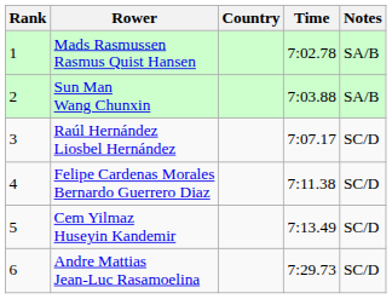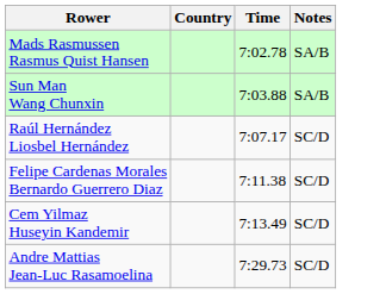 <table class="wikitable">
 <tr>
-<th>Rank</th>
 <th>Rower</th>
 <th>Country</th>
 <th>Time</th>
 <th>Notes</th>
 </tr>
 <tr bgcolor=ccffcc>
-<td>1</td>
 <td><a href='#'>Mads Rasmussen</a><br><a href='#'>Rasmus Quist Hansen</a></td>
 <td></td>
 <td>7:02.78</td>
 <td>SA/B</td>
 </tr>
 <tr bgcolor=ccffcc>
-<td>2</td>
 <td><a href='#'>Sun Man</a><br><a href='#'>Wang Chunxin</a></td>
 <td></td>
 <td>7:03.88</td>
 <td>SA/B</td>
 </tr>
 <tr>
-<td>3</td>
 <td><a href='#'>Raúl Hernández</a><br><a href='#'>Liosbel Hernández</a></td>
 <td></td>
 <td>7:07.17</td>
 <td>SC/D</td>
 </tr>
 <tr>
-<td>4</td>
 <td><a href='#'>Felipe Cardenas Morales</a><br><a href='#'>Bernardo Guerrero Diaz</a></td>
 <td></td>
 <td>7:11.38</td>
 <td>SC/D</td>
 </tr>
 <tr>
-<td>5</td>
 <td><a href='#'>Cem Yilmaz</a><br><a href='#'>Huseyin Kandemir</a></td>
 <td></td>
 <td>7:13.49</td>
 <td>SC/D</td>
 </tr>
 <tr>
-<td>6</td>
 <td><a href='#'>Andre Mattias</a><br><a href='#'>Jean-Luc Rasamoelina</a></td>
 <td></td>
 <td>7:29.73</td>
 <td>SC/D</td>
 </tr>
 </table>
